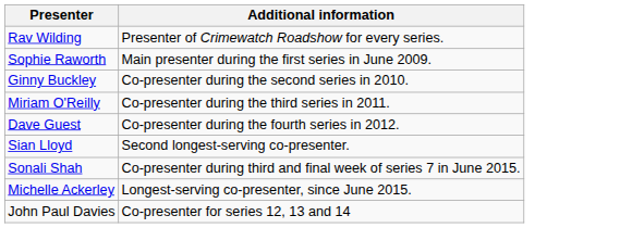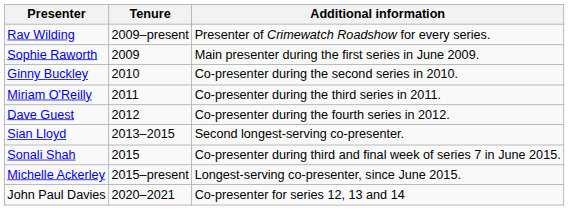 <table class="wikitable">
 <tr>
 <th>Presenter</th>
+<th>Tenure</th>
 <th>Additional information</th>
 </tr>
 <tr>
 <td><a href='#'>Rav Wilding</a></td>
+<td>2009–present</td>
 <td>Presenter of <em>Crimewatch Roadshow</em> for every series.</td>
 </tr>
 <tr>
 <td><a href='#'>Sophie Raworth</a></td>
+<td>2009</td>
 <td>Main presenter during the first series in June 2009.</td>
 </tr>
 <tr>
 <td><a href='#'>Ginny Buckley</a></td>
+<td>2010</td>
 <td>Co-presenter during the second series in 2010.</td>
 </tr>
 <tr>
 <td><a href='#'>Miriam O'Reilly</a></td>
+<td>2011</td>
 <td>Co-presenter during the third series in 2011.</td>
 </tr>
 <tr>
 <td><a href='#'>Dave Guest</a></td>
+<td>2012</td>
 <td>Co-presenter during the fourth series in 2012.</td>
 </tr>
 <tr>
 <td><a href='#'>Sian Lloyd</a></td>
+<td>2013–2015</td>
 <td>Second longest-serving co-presenter.</td>
 </tr>
 <tr>
 <td><a href='#'>Sonali Shah</a></td>
+<td>2015</td>
 <td>Co-presenter during third and final week of series 7 in June 2015.</td>
 </tr>
 <tr>
 <td><a href='#'>Michelle Ackerley</a></td>
+<td>2015–present</td>
 <td>Longest-serving co-presenter, since June 2015.</td>
 </tr>
 <tr>
 <td>John Paul Davies</td>
+<td>2020–2021</td>
 <td>Co-presenter for series 12, 13 and 14</td>
 </tr>
 </table>
